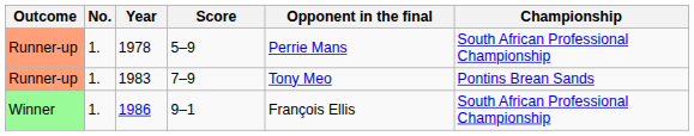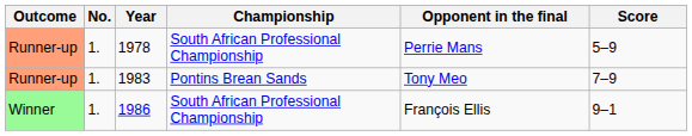 <table class="sortable wikitable">
 <tr>
 <th width="80">Outcome</th>
 <th width="20">No.</th>
 <th width="50">Year</th>
+<th width="250">Championship</th>
+<th width="200">Opponent in the final</th>
 <th width="100">Score</th>
-<th width="200">Opponent in the final</th>
-<th width="250">Championship</th>
 </tr>
 <tr>
 <td style="background:#ffa07a;">Runner-up</td>
 <td>1.</td>
 <td>1978</td>
+<td><a href='#'>South African Professional Championship</a></td>
+<td> <a href='#'>Perrie Mans</a></td>
 <td>5–9</td>
-<td> <a href='#'>Perrie Mans</a></td>
-<td><a href='#'>South African Professional Championship</a></td>
 </tr>
 <tr>
 <td style="background:#ffa07a;">Runner-up</td>
 <td>1.</td>
 <td>1983</td>
+<td><a href='#'>Pontins Brean Sands</a></td>
+<td> <a href='#'>Tony Meo</a></td>
 <td>7–9</td>
-<td> <a href='#'>Tony Meo</a></td>
-<td><a href='#'>Pontins Brean Sands</a></td>
 </tr>
 <tr>
 <td style="background:#98FB98">Winner</td>
 <td>1.</td>
 <td><a href='#'>1986</a></td>
+<td><a href='#'>South African Professional Championship</a></td>
+<td> François Ellis</td>
 <td>9–1</td>
-<td> François Ellis</td>
-<td><a href='#'>South African Professional Championship</a></td>
 </tr>
 </table>
